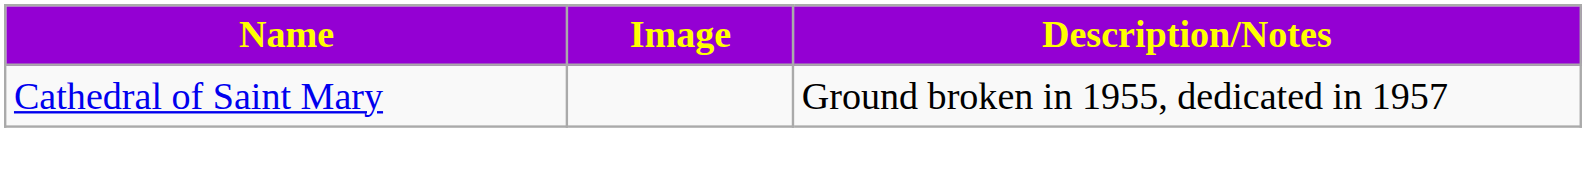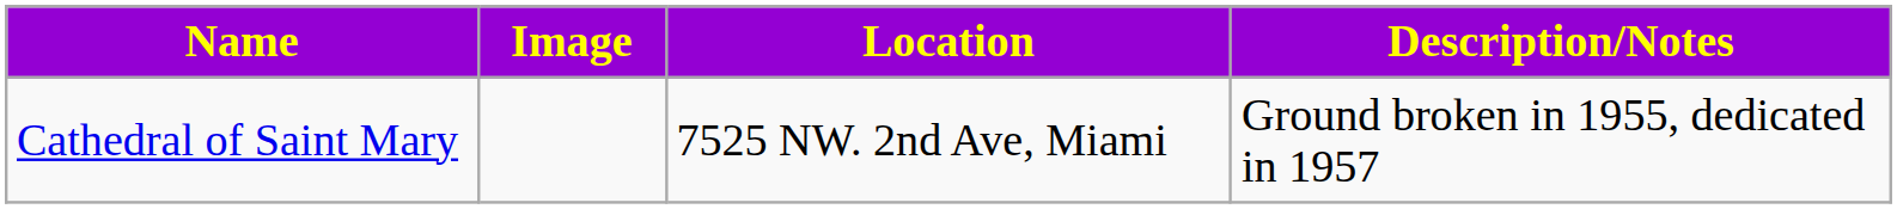 <table class="wikitable sortable" style="width:75%">
 <tr>
 <th style="background:darkviolet; color:yellow;" width="25%"><strong>Name</strong></th>
 <th style="background:darkviolet; color:yellow;" width="10%"><strong>Image</strong></th>
+<th style="background:darkviolet; color:yellow;" width="30%"><strong>Location</strong></th>
 <th style="background:darkviolet; color:yellow;" width="35%"><strong>Description/Notes</strong></th>
 </tr>
 <tr>
 <td><a href='#'>Cathedral of Saint Mary</a></td>
 <td></td>
+<td>7525 NW. 2nd Ave, Miami</td>
 <td>Ground broken in 1955, dedicated in 1957</td>
 </tr>
 </table>
